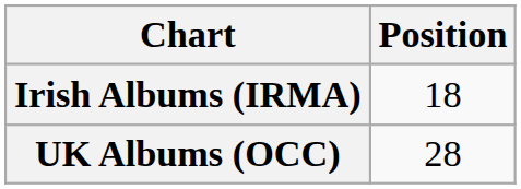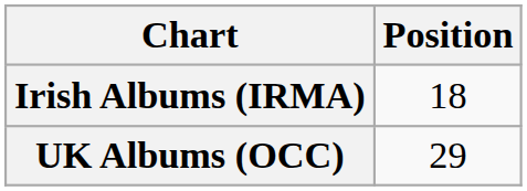 <table class="wikitable sortable plainrowheaders">
 <tr>
 <th scope="col">Chart</th>
 <th scope="col">Position</th>
 </tr>
 <tr>
 <th scope="row">Irish Albums (IRMA)</th>
 <td style="text-align:center;">18</td>
 </tr>
 <tr>
 <th scope="row">UK Albums (OCC)</th>
-<td style="text-align:center;">28</td>
+<td style="text-align:center;">29</td>
 </tr>
 </table>
